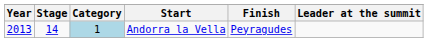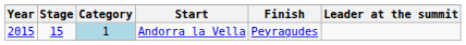 <table class="wikitable" style="text-align: center;">
 <tr>
 </tr>
 <tr>
 <th>Year</th>
 <th>Stage</th>
 <th>Category</th>
 <th>Start</th>
 <th>Finish</th>
 <th>Leader at the summit</th>
 </tr>
 <tr>
-<td><a href='#'>2013</a></td>
-<td><a href='#'>14</a></td>
+<td><a href='#'>2015</a></td>
+<td><a href='#'>15</a></td>
 <td style="background: lightblue;">1</td>
 <td><a href='#'>Andorra la Vella</a></td>
 <td><a href='#'>Peyragudes</a></td>
 <td></td>
 </tr>
 </table>
